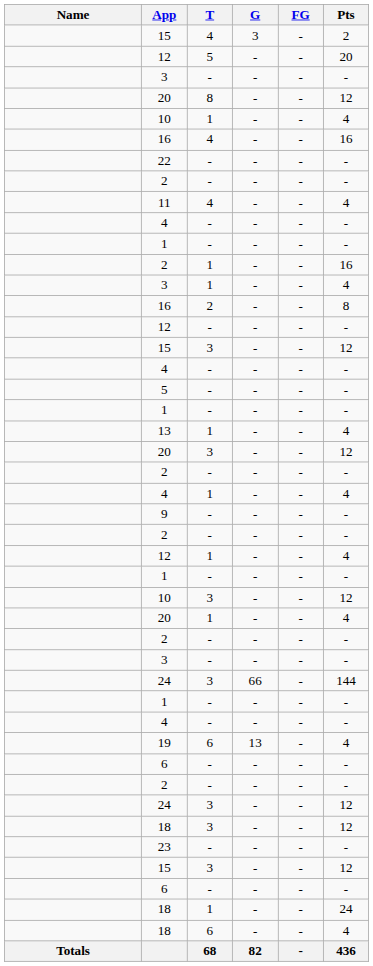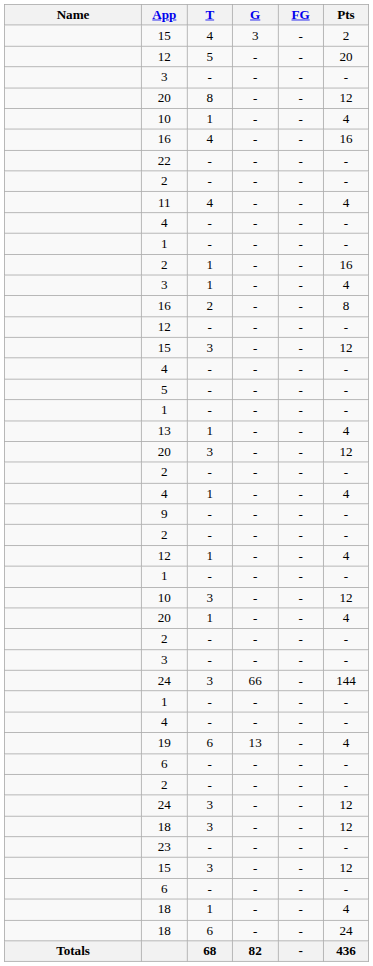 <table class="wikitable sortable" style="text-align: center;">
 <tr>
 <th style="width:10em">Name</th>
 <th style="width:3em"><a href='#'>App</a></th>
 <th style="width:3em"><a href='#'>T</a></th>
 <th style="width:3em"><a href='#'>G</a></th>
 <th style="width:3em"><a href='#'>FG</a></th>
 <th style="width:3em">Pts</th>
 </tr>
 <tr>
 <td style="text-align:left;"></td>
 <td>15</td>
 <td>4</td>
 <td>3</td>
 <td>-</td>
 <td>2</td>
 </tr>
 <tr>
 <td style="text-align:left;"></td>
 <td>12</td>
 <td>5</td>
 <td>-</td>
 <td>-</td>
 <td>20</td>
 </tr>
 <tr>
 <td style="text-align:left;"></td>
 <td>3</td>
 <td>-</td>
 <td>-</td>
 <td>-</td>
 <td>-</td>
 </tr>
 <tr>
 <td style="text-align:left;"></td>
 <td>20</td>
 <td>8</td>
 <td>-</td>
 <td>-</td>
 <td>12</td>
 </tr>
 <tr>
 <td style="text-align:left;"></td>
 <td>10</td>
 <td>1</td>
 <td>-</td>
 <td>-</td>
 <td>4</td>
 </tr>
 <tr>
 <td style="text-align:left;"></td>
 <td>16</td>
 <td>4</td>
 <td>-</td>
 <td>-</td>
 <td>16</td>
 </tr>
 <tr>
 <td style="text-align:left;"></td>
 <td>22</td>
 <td>-</td>
 <td>-</td>
 <td>-</td>
 <td>-</td>
 </tr>
 <tr>
 <td style="text-align:left;"></td>
 <td>2</td>
 <td>-</td>
 <td>-</td>
 <td>-</td>
 <td>-</td>
 </tr>
 <tr>
 <td style="text-align:left;"></td>
 <td>11</td>
 <td>4</td>
 <td>-</td>
 <td>-</td>
 <td>4</td>
 </tr>
 <tr>
 <td style="text-align:left;"></td>
 <td>4</td>
 <td>-</td>
 <td>-</td>
 <td>-</td>
 <td>-</td>
 </tr>
 <tr>
 <td style="text-align:left;"></td>
 <td>1</td>
 <td>-</td>
 <td>-</td>
 <td>-</td>
 <td>-</td>
 </tr>
 <tr>
 <td style="text-align:left;"></td>
 <td>2</td>
 <td>1</td>
 <td>-</td>
 <td>-</td>
 <td>16</td>
 </tr>
 <tr>
 <td style="text-align:left;"></td>
 <td>3</td>
 <td>1</td>
 <td>-</td>
 <td>-</td>
 <td>4</td>
 </tr>
 <tr>
 <td style="text-align:left;"></td>
 <td>16</td>
 <td>2</td>
 <td>-</td>
 <td>-</td>
 <td>8</td>
 </tr>
 <tr>
 <td style="text-align:left;"></td>
 <td>12</td>
 <td>-</td>
 <td>-</td>
 <td>-</td>
 <td>-</td>
 </tr>
 <tr>
 <td style="text-align:left;"></td>
 <td>15</td>
 <td>3</td>
 <td>-</td>
 <td>-</td>
 <td>12</td>
 </tr>
 <tr>
 <td style="text-align:left;"></td>
 <td>4</td>
 <td>-</td>
 <td>-</td>
 <td>-</td>
 <td>-</td>
 </tr>
 <tr>
 <td style="text-align:left;"></td>
 <td>5</td>
 <td>-</td>
 <td>-</td>
 <td>-</td>
 <td>-</td>
 </tr>
 <tr>
 <td style="text-align:left;"></td>
 <td>1</td>
 <td>-</td>
 <td>-</td>
 <td>-</td>
 <td>-</td>
 </tr>
 <tr>
 <td style="text-align:left;"></td>
 <td>13</td>
 <td>1</td>
 <td>-</td>
 <td>-</td>
 <td>4</td>
 </tr>
 <tr>
 <td style="text-align:left;"></td>
 <td>20</td>
 <td>3</td>
 <td>-</td>
 <td>-</td>
 <td>12</td>
 </tr>
 <tr>
 <td style="text-align:left;"></td>
 <td>2</td>
 <td>-</td>
 <td>-</td>
 <td>-</td>
 <td>-</td>
 </tr>
 <tr>
 <td style="text-align:left;"></td>
 <td>4</td>
 <td>1</td>
 <td>-</td>
 <td>-</td>
 <td>4</td>
 </tr>
 <tr>
 <td style="text-align:left;"></td>
 <td>9</td>
 <td>-</td>
 <td>-</td>
 <td>-</td>
 <td>-</td>
 </tr>
 <tr>
 <td style="text-align:left;"></td>
 <td>2</td>
 <td>-</td>
 <td>-</td>
 <td>-</td>
 <td>-</td>
 </tr>
 <tr>
 <td style="text-align:left;"></td>
 <td>12</td>
 <td>1</td>
 <td>-</td>
 <td>-</td>
 <td>4</td>
 </tr>
 <tr>
 <td style="text-align:left;"></td>
 <td>1</td>
 <td>-</td>
 <td>-</td>
 <td>-</td>
 <td>-</td>
 </tr>
 <tr>
 <td style="text-align:left;"></td>
 <td>10</td>
 <td>3</td>
 <td>-</td>
 <td>-</td>
 <td>12</td>
 </tr>
 <tr>
 <td style="text-align:left;"></td>
 <td>20</td>
 <td>1</td>
 <td>-</td>
 <td>-</td>
 <td>4</td>
 </tr>
 <tr>
 <td style="text-align:left;"></td>
 <td>2</td>
 <td>-</td>
 <td>-</td>
 <td>-</td>
 <td>-</td>
 </tr>
 <tr>
 <td style="text-align:left;"></td>
 <td>3</td>
 <td>-</td>
 <td>-</td>
 <td>-</td>
 <td>-</td>
 </tr>
 <tr>
 <td style="text-align:left;"></td>
 <td>24</td>
 <td>3</td>
 <td>66</td>
 <td>-</td>
 <td>144</td>
 </tr>
 <tr>
 <td style="text-align:left;"></td>
 <td>1</td>
 <td>-</td>
 <td>-</td>
 <td>-</td>
 <td>-</td>
 </tr>
 <tr>
 <td style="text-align:left;"></td>
 <td>4</td>
 <td>-</td>
 <td>-</td>
 <td>-</td>
 <td>-</td>
 </tr>
 <tr>
 <td style="text-align:left;"></td>
 <td>19</td>
 <td>6</td>
 <td>13</td>
 <td>-</td>
 <td>4</td>
 </tr>
 <tr>
 <td style="text-align:left;"></td>
 <td>6</td>
 <td>-</td>
 <td>-</td>
 <td>-</td>
 <td>-</td>
 </tr>
 <tr>
 <td style="text-align:left;"></td>
 <td>2</td>
 <td>-</td>
 <td>-</td>
 <td>-</td>
 <td>-</td>
 </tr>
 <tr>
 <td style="text-align:left;"></td>
 <td>24</td>
 <td>3</td>
 <td>-</td>
 <td>-</td>
 <td>12</td>
 </tr>
 <tr>
 <td style="text-align:left;"></td>
 <td>18</td>
 <td>3</td>
 <td>-</td>
 <td>-</td>
 <td>12</td>
 </tr>
 <tr>
 <td style="text-align:left;"></td>
 <td>23</td>
 <td>-</td>
 <td>-</td>
 <td>-</td>
 <td>-</td>
 </tr>
 <tr>
 <td style="text-align:left;"></td>
 <td>15</td>
 <td>3</td>
 <td>-</td>
 <td>-</td>
 <td>12</td>
 </tr>
 <tr>
 <td style="text-align:left;"></td>
 <td>6</td>
 <td>-</td>
 <td>-</td>
 <td>-</td>
 <td>-</td>
 </tr>
 <tr>
 <td style="text-align:left;"></td>
 <td>18</td>
 <td>1</td>
 <td>-</td>
 <td>-</td>
-<td>24</td>
+<td>4</td>
 </tr>
 <tr>
 <td style="text-align:left;"></td>
 <td>18</td>
 <td>6</td>
 <td>-</td>
 <td>-</td>
-<td>4</td>
+<td>24</td>
 </tr>
 <tr class="sortbottom">
 <th>Totals</th>
 <th></th>
 <th>68</th>
 <th>82</th>
 <th>-</th>
 <th>436</th>
 </tr>
 </table>
